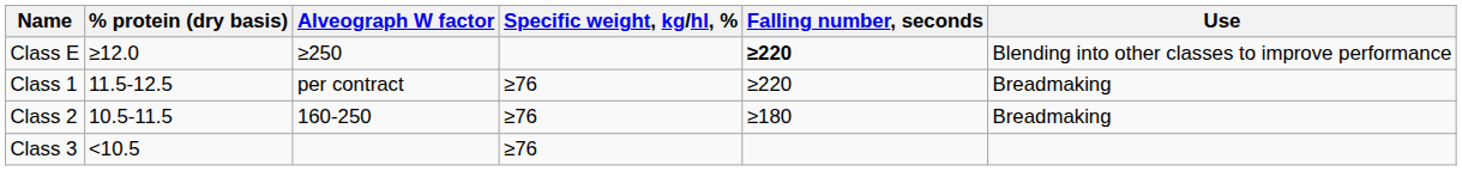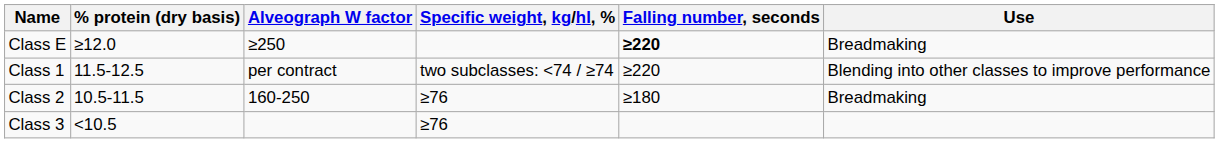 <table class="wikitable">
 <tr>
 <th>Name</th>
 <th>% protein (dry basis)</th>
 <th><a href='#'>Alveograph W factor</a></th>
 <th><a href='#'>Specific weight</a>, <a href='#'>kg</a>/<a href='#'>hl</a>, %</th>
 <th><a href='#'>Falling number</a>, seconds</th>
 <th>Use</th>
 </tr>
 <tr>
 <td>Class E</td>
 <td>≥12.0</td>
 <td>≥250</td>
 <td></td>
 <td><strong>≥220</strong></td>
-<td>Blending into other classes to improve performance</td>
+<td>Breadmaking</td>
 </tr>
 <tr>
 <td>Class 1</td>
 <td>11.5-12.5</td>
 <td>per contract</td>
-<td>≥76</td>
+<td>two subclasses: <74 / ≥74</td>
 <td>≥220</td>
-<td>Breadmaking</td>
+<td>Blending into other classes to improve performance</td>
 </tr>
 <tr>
 <td>Class 2</td>
 <td>10.5-11.5</td>
 <td>160-250</td>
 <td>≥76</td>
 <td>≥180</td>
 <td>Breadmaking</td>
 </tr>
 <tr>
 <td>Class 3</td>
 <td><10.5</td>
 <td></td>
 <td>≥76</td>
 <td></td>
 <td></td>
 </tr>
 </table>
